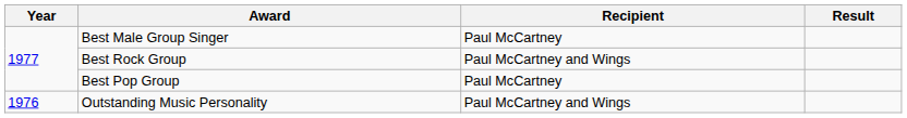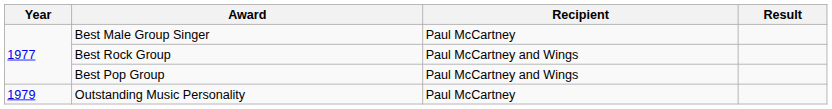 <table class="wikitable sortable"  style="font-size:95%; width:50%;">
 <tr>
 <th>Year</th>
 <th>Award</th>
 <th>Recipient</th>
 <th>Result</th>
 </tr>
 <tr>
 <td rowspan="3"><a href='#'>1977</a></td>
 <td>Best Male Group Singer</td>
 <td>Paul McCartney</td>
 <td></td>
 </tr>
 <tr>
 <td>Best Rock Group</td>
 <td>Paul McCartney and Wings</td>
 <td></td>
 </tr>
 <tr>
 <td>Best Pop Group</td>
+<td>Paul McCartney and Wings</td>
+<td></td>
+</tr>
+<tr>
+<td><a href='#'>1979</a></td>
+<td>Outstanding Music Personality</td>
 <td>Paul McCartney</td>
 <td></td>
 </tr>
-<tr>
-<td><a href='#'>1976</a></td>
-<td>Outstanding Music Personality</td>
-<td>Paul McCartney and Wings</td>
-<td></td>
-</tr>
 </table>
